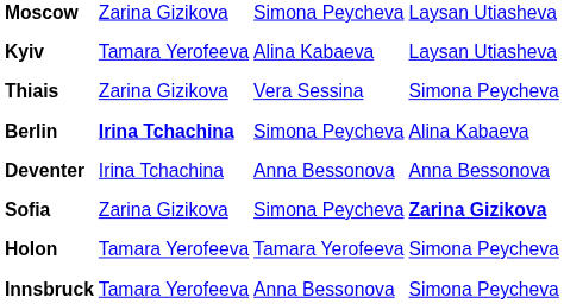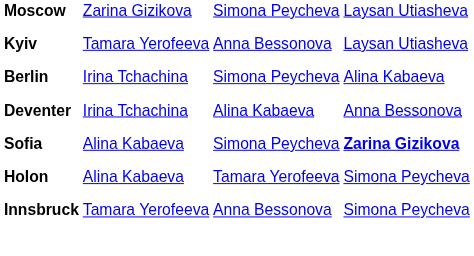 <table>
 <tr>
 <th scope=row style="text-align:left">Moscow</th>
 <td style="height:30px;"> <a href='#'>Zarina Gizikova</a></td>
 <td style="height:30px;"> <a href='#'>Simona Peycheva</a></td>
 <td style="height:30px;"> <a href='#'>Laysan Utiasheva</a></td>
 </tr>
 <tr>
 <th scope=row style="text-align:left">Kyiv</th>
 <td style="height:30px;"> <a href='#'>Tamara Yerofeeva</a></td>
-<td style="height:30px;"> <a href='#'>Alina Kabaeva</a></td>
+<td style="height:30px;"> <a href='#'>Anna Bessonova</a></td>
 <td style="height:30px;"> <a href='#'>Laysan Utiasheva</a></td>
 </tr>
 <tr>
-<th scope=row style="text-align:left">Thiais</th>
-<td style="height:30px;"> <a href='#'>Zarina Gizikova</a></td>
-<td style="height:30px;"> <a href='#'>Vera Sessina</a></td>
-<td style="height:30px;"> <a href='#'>Simona Peycheva</a></td>
-</tr>
-<tr>
 <th scope=row style="text-align:left">Berlin</th>
-<td style="height:30px;"><strong> <a href='#'>Irina Tchachina</a></strong></td>
+<td style="height:30px;"> <a href='#'>Irina Tchachina</a></td>
 <td style="height:30px;"> <a href='#'>Simona Peycheva</a></td>
 <td style="height:30px;"> <a href='#'>Alina Kabaeva</a></td>
 </tr>
 <tr>
 <th scope=row style="text-align:left">Deventer</th>
 <td style="height:30px;"> <a href='#'>Irina Tchachina</a></td>
-<td style="height:30px;"> <a href='#'>Anna Bessonova</a></td>
+<td style="height:30px;"> <a href='#'>Alina Kabaeva</a></td>
 <td style="height:30px;"> <a href='#'>Anna Bessonova</a></td>
 </tr>
 <tr>
 <th scope=row style="text-align:left">Sofia</th>
-<td style="height:30px;"> <a href='#'>Zarina Gizikova</a></td>
+<td style="height:30px;"> <a href='#'>Alina Kabaeva</a></td>
 <td style="height:30px;"> <a href='#'>Simona Peycheva</a></td>
 <td style="height:30px;"><strong> <a href='#'>Zarina Gizikova</a></strong></td>
 </tr>
 <tr>
 <th scope=row style="text-align:left">Holon</th>
-<td style="height:30px;"> <a href='#'>Tamara Yerofeeva</a></td>
+<td style="height:30px;"> <a href='#'>Alina Kabaeva</a></td>
 <td style="height:30px;"> <a href='#'>Tamara Yerofeeva</a></td>
 <td style="height:30px;"> <a href='#'>Simona Peycheva</a></td>
 </tr>
 <tr>
 <th scope=row style="text-align:left">Innsbruck</th>
 <td style="height:30px;"> <a href='#'>Tamara Yerofeeva</a></td>
 <td style="height:30px;"> <a href='#'>Anna Bessonova</a></td>
 <td style="height:30px;"> <a href='#'>Simona Peycheva</a></td>
 </tr>
 <tr>
 </tr>
 </table>
